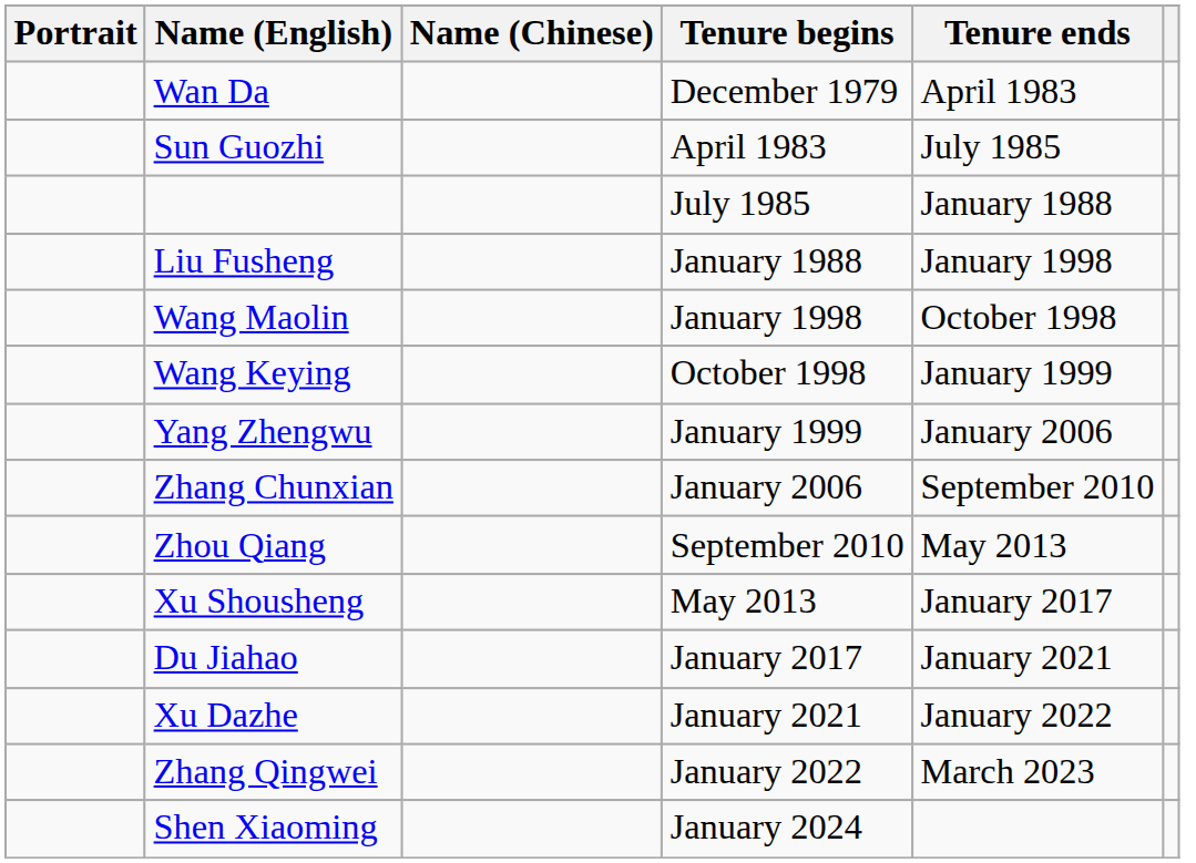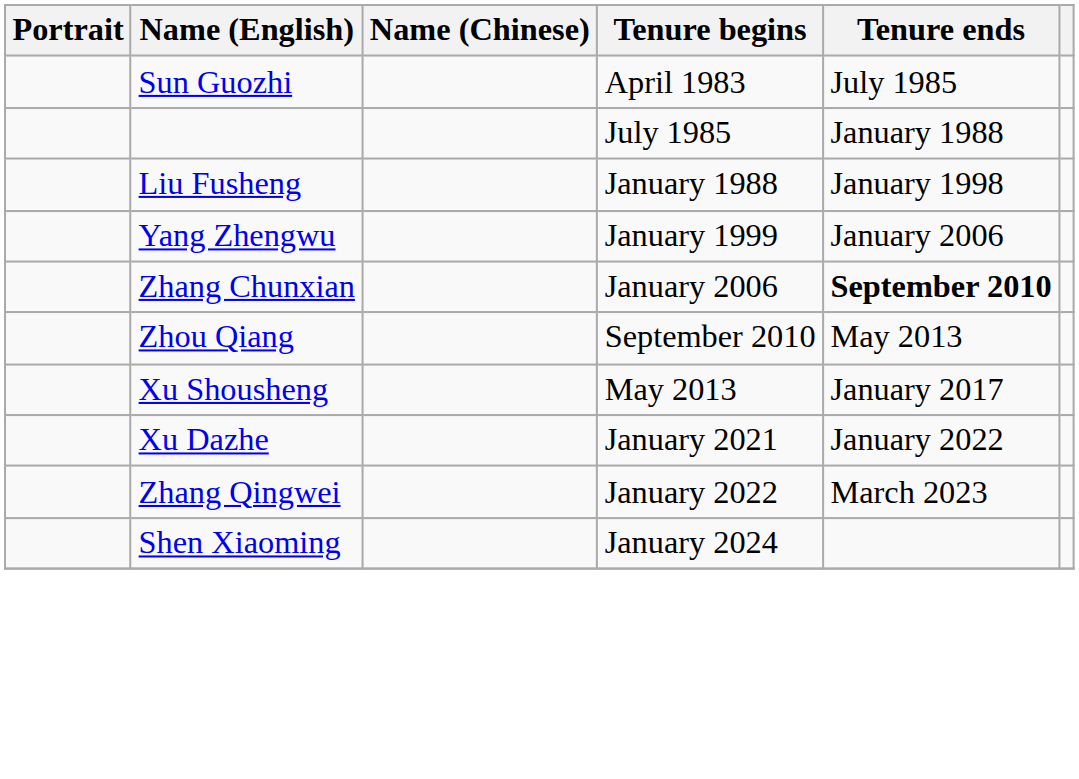 <table class="wikitable">
 <tr>
 <th>Portrait</th>
 <th>Name (English)</th>
 <th>Name (Chinese)</th>
 <th>Tenure begins</th>
 <th>Tenure ends</th>
 <th></th>
-</tr>
-<tr>
-<td></td>
-<td><a href='#'>Wan Da</a></td>
-<td></td>
-<td>December 1979</td>
-<td>April 1983</td>
-<td></td>
 </tr>
 <tr>
 <td></td>
 <td><a href='#'>Sun Guozhi</a></td>
 <td></td>
 <td>April 1983</td>
 <td>July 1985</td>
 <td></td>
 </tr>
 <tr>
 <td></td>
 <td></td>
 <td></td>
 <td>July 1985</td>
 <td>January 1988</td>
 <td></td>
 </tr>
 <tr>
 <td></td>
 <td><a href='#'>Liu Fusheng</a></td>
 <td></td>
 <td>January 1988</td>
 <td>January 1998</td>
 <td></td>
 </tr>
 <tr>
 <td></td>
-<td><a href='#'>Wang Maolin</a></td>
-<td></td>
-<td>January 1998</td>
-<td>October 1998</td>
-<td></td>
-</tr>
-<tr>
-<td></td>
-<td><a href='#'>Wang Keying</a></td>
-<td></td>
-<td>October 1998</td>
-<td>January 1999</td>
-<td></td>
-</tr>
-<tr>
-<td></td>
 <td><a href='#'>Yang Zhengwu</a></td>
 <td></td>
 <td>January 1999</td>
 <td>January 2006</td>
 <td></td>
 </tr>
 <tr>
 <td></td>
 <td><a href='#'>Zhang Chunxian</a></td>
 <td></td>
 <td>January 2006</td>
-<td>September 2010</td>
+<td><strong>September 2010</strong></td>
 <td></td>
 </tr>
 <tr>
 <td></td>
 <td><a href='#'>Zhou Qiang</a></td>
 <td></td>
 <td>September 2010</td>
 <td>May 2013</td>
 <td></td>
 </tr>
 <tr>
 <td></td>
 <td><a href='#'>Xu Shousheng</a></td>
 <td></td>
 <td>May 2013</td>
 <td>January 2017</td>
-<td></td>
-</tr>
-<tr>
-<td></td>
-<td><a href='#'>Du Jiahao</a></td>
-<td></td>
-<td>January 2017</td>
-<td>January 2021</td>
 <td></td>
 </tr>
 <tr>
 <td></td>
 <td><a href='#'>Xu Dazhe</a></td>
 <td></td>
 <td>January 2021</td>
 <td>January 2022</td>
 <td></td>
 </tr>
 <tr>
 <td></td>
 <td><a href='#'>Zhang Qingwei</a></td>
 <td></td>
 <td>January 2022</td>
 <td>March 2023</td>
 <td></td>
 </tr>
 <tr>
 <td></td>
 <td><a href='#'>Shen Xiaoming</a></td>
 <td></td>
 <td>January 2024</td>
 <td></td>
 <td></td>
 </tr>
 <tr>
 </tr>
 </table>
